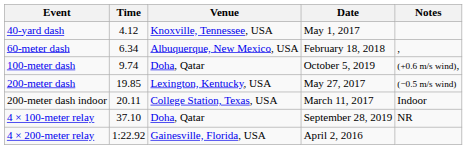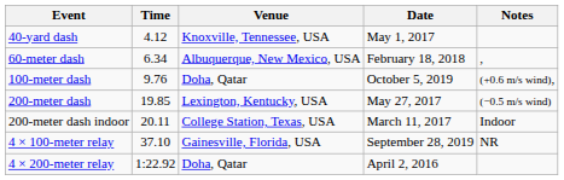 <table class=wikitable>
 <tr>
 <th>Event</th>
 <th>Time</th>
 <th>Venue</th>
 <th>Date</th>
 <th>Notes</th>
 </tr>
 <tr>
 <td><a href='#'>40-yard dash</a></td>
 <td align="center">4.12</td>
 <td><a href='#'>Knoxville, Tennessee</a>, USA</td>
 <td>May 1, 2017</td>
 <td></td>
 </tr>
 <tr>
 <td><a href='#'>60-meter dash</a></td>
 <td align="center">6.34</td>
 <td><a href='#'>Albuquerque, New Mexico</a>, USA</td>
 <td>February 18, 2018</td>
 <td>, </td>
 </tr>
 <tr>
 <td><a href='#'>100-meter dash</a></td>
-<td align="center">9.74</td>
+<td align="center">9.76</td>
 <td><a href='#'>Doha</a>, Qatar</td>
 <td>October 5, 2019</td>
 <td><small>(+0.6 m/s wind)</small>, </td>
 </tr>
 <tr>
 <td><a href='#'>200-meter dash</a></td>
 <td align="center">19.85</td>
 <td><a href='#'>Lexington, Kentucky</a>, USA</td>
 <td>May 27, 2017</td>
 <td><small>(−0.5 m/s wind)</small></td>
 </tr>
 <tr>
 <td>200-meter dash indoor</td>
 <td align="center">20.11</td>
 <td><a href='#'>College Station, Texas</a>, USA</td>
 <td>March 11, 2017</td>
 <td>Indoor </td>
 </tr>
 <tr>
 <td><a href='#'>4 × 100-meter relay</a></td>
 <td align="center">37.10</td>
-<td><a href='#'>Doha</a>, Qatar</td>
+<td><a href='#'>Gainesville, Florida</a>, USA</td>
 <td>September 28, 2019</td>
 <td> NR</td>
 </tr>
 <tr>
 <td><a href='#'>4 × 200-meter relay</a></td>
 <td align="center">1:22.92</td>
-<td><a href='#'>Gainesville, Florida</a>, USA</td>
+<td><a href='#'>Doha</a>, Qatar</td>
 <td>April 2, 2016</td>
 <td></td>
 </tr>
 </table>
